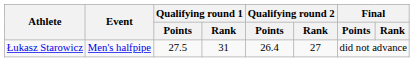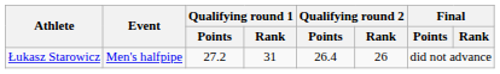 <table class="wikitable" style="font-size:90%">
 <tr>
 <th rowspan="2">Athlete</th>
 <th rowspan="2">Event</th>
 <th colspan="2">Qualifying round 1</th>
 <th colspan="2">Qualifying round 2</th>
 <th colspan="2">Final</th>
 </tr>
 <tr>
 <th>Points</th>
 <th>Rank</th>
 <th>Points</th>
 <th>Rank</th>
 <th>Points</th>
 <th>Rank</th>
 </tr>
 <tr>
 <td><a href='#'>Łukasz Starowicz</a></td>
 <td><a href='#'>Men's halfpipe</a></td>
-<td align="center">27.5</td>
+<td align="center">27.2</td>
 <td align="center">31</td>
 <td align="center">26.4</td>
-<td align="center">27</td>
+<td align="center">26</td>
 <td colspan="2">did not advance</td>
 </tr>
 </table>
